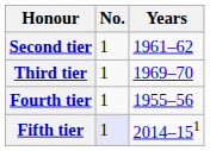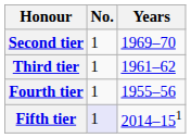 <table class="wikitable plainrowheaders">
 <tr>
 <th scope=col>Honour</th>
 <th scope=col>No.</th>
 <th scope=col>Years</th>
 </tr>
 <tr>
 <th scope=row><a href='#'>Second tier</a></th>
 <td>1</td>
-<td><a href='#'>1961–62</a></td>
+<td><a href='#'>1969–70</a></td>
 </tr>
 <tr>
 <th scope=row><a href='#'>Third tier</a></th>
 <td>1</td>
-<td><a href='#'>1969–70</a></td>
+<td><a href='#'>1961–62</a></td>
 </tr>
 <tr>
 <th scope=row><a href='#'>Fourth tier</a></th>
 <td>1</td>
 <td><a href='#'>1955–56</a></td>
 </tr>
 <tr>
 <th scope=row><a href='#'>Fifth tier</a></th>
 <td style="background: lavender;">1</td>
 <td><a href='#'>2014–15</a><sup>1</sup></td>
 </tr>
 </table>
